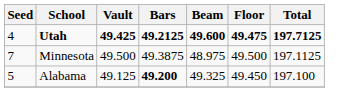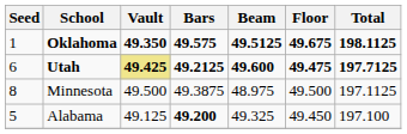 <table class="wikitable">
 <tr>
 <th>Seed</th>
 <th>School</th>
 <th>Vault</th>
 <th>Bars</th>
 <th>Beam</th>
 <th>Floor</th>
 <th>Total</th>
 </tr>
 <tr>
-<td>4</td>
+<td>1</td>
+<td><strong>Oklahoma</strong></td>
+<td><strong>49.350</strong></td>
+<td><strong>49.575</strong></td>
+<td><strong>49.5125</strong></td>
+<td><strong>49.675</strong></td>
+<td><strong>198.1125</strong></td>
+</tr>
+<tr>
+<td>6</td>
 <td><strong>Utah</strong></td>
-<td><strong>49.425</strong></td>
+<td style="background: khaki;"><strong>49.425</strong></td>
 <td><strong>49.2125</strong></td>
 <td><strong>49.600</strong></td>
 <td><strong>49.475</strong></td>
 <td><strong>197.7125</strong></td>
 </tr>
 <tr>
-<td>7</td>
+<td>8</td>
 <td>Minnesota</td>
 <td>49.500</td>
 <td>49.3875</td>
 <td>48.975</td>
 <td>49.500</td>
 <td>197.1125</td>
 </tr>
 <tr>
 <td>5</td>
 <td>Alabama</td>
 <td>49.125</td>
 <td><strong>49.200</strong></td>
 <td>49.325</td>
 <td>49.450</td>
 <td>197.100</td>
 </tr>
 <tr>
 </tr>
 </table>
